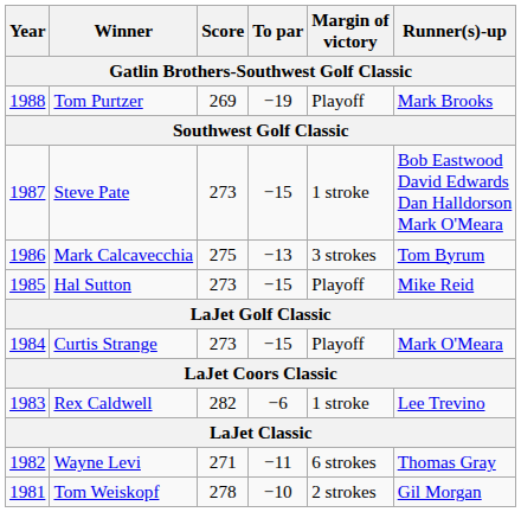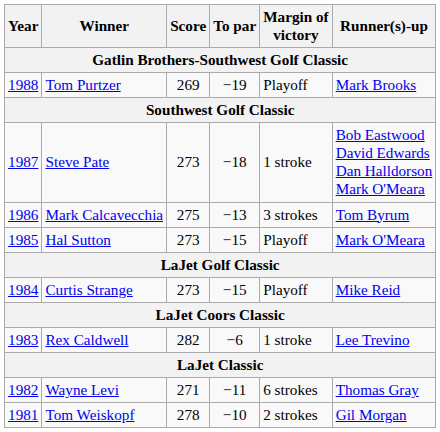 <table class=wikitable style="font-size:95%">
 <tr>
 <th>Year</th>
 <th>Winner</th>
 <th>Score</th>
 <th>To par</th>
 <th>Margin of<br>victory</th>
 <th>Runner(s)-up</th>
 </tr>
 <tr>
 <th colspan=7>Gatlin Brothers-Southwest Golf Classic</th>
 </tr>
 <tr>
 <td><a href='#'>1988</a></td>
 <td> <a href='#'>Tom Purtzer</a></td>
 <td align=center>269</td>
 <td align=center>−19</td>
 <td>Playoff</td>
 <td> <a href='#'>Mark Brooks</a></td>
 </tr>
 <tr>
 <th colspan=7>Southwest Golf Classic</th>
 </tr>
 <tr>
 <td><a href='#'>1987</a></td>
 <td> <a href='#'>Steve Pate</a></td>
 <td align=center>273</td>
-<td align=center>−15</td>
+<td align=center>−18</td>
 <td>1 stroke</td>
 <td> <a href='#'>Bob Eastwood</a><br> <a href='#'>David Edwards</a><br> <a href='#'>Dan Halldorson</a><br> <a href='#'>Mark O'Meara</a></td>
 </tr>
 <tr>
 <td><a href='#'>1986</a></td>
 <td> <a href='#'>Mark Calcavecchia</a></td>
 <td align=center>275</td>
 <td align=center>−13</td>
 <td>3 strokes</td>
 <td> <a href='#'>Tom Byrum</a></td>
 </tr>
 <tr>
 <td><a href='#'>1985</a></td>
 <td> <a href='#'>Hal Sutton</a></td>
 <td align=center>273</td>
 <td align=center>−15</td>
 <td>Playoff</td>
-<td> <a href='#'>Mike Reid</a></td>
+<td> <a href='#'>Mark O'Meara</a></td>
 </tr>
 <tr>
 <th colspan=7>LaJet Golf Classic</th>
 </tr>
 <tr>
 <td><a href='#'>1984</a></td>
 <td> <a href='#'>Curtis Strange</a></td>
 <td align=center>273</td>
 <td align=center>−15</td>
 <td>Playoff</td>
-<td> <a href='#'>Mark O'Meara</a></td>
+<td> <a href='#'>Mike Reid</a></td>
 </tr>
 <tr>
 <th colspan=7>LaJet Coors Classic</th>
 </tr>
 <tr>
 <td><a href='#'>1983</a></td>
 <td> <a href='#'>Rex Caldwell</a></td>
 <td align=center>282</td>
 <td align=center>−6</td>
 <td>1 stroke</td>
 <td> <a href='#'>Lee Trevino</a></td>
 </tr>
 <tr>
 <th colspan=7>LaJet Classic</th>
 </tr>
 <tr>
 <td><a href='#'>1982</a></td>
 <td> <a href='#'>Wayne Levi</a></td>
 <td align=center>271</td>
 <td align=center>−11</td>
 <td>6 strokes</td>
 <td> <a href='#'>Thomas Gray</a></td>
 </tr>
 <tr>
 <td><a href='#'>1981</a></td>
 <td> <a href='#'>Tom Weiskopf</a></td>
 <td align=center>278</td>
 <td align=center>−10</td>
 <td>2 strokes</td>
 <td> <a href='#'>Gil Morgan</a></td>
 </tr>
 </table>
